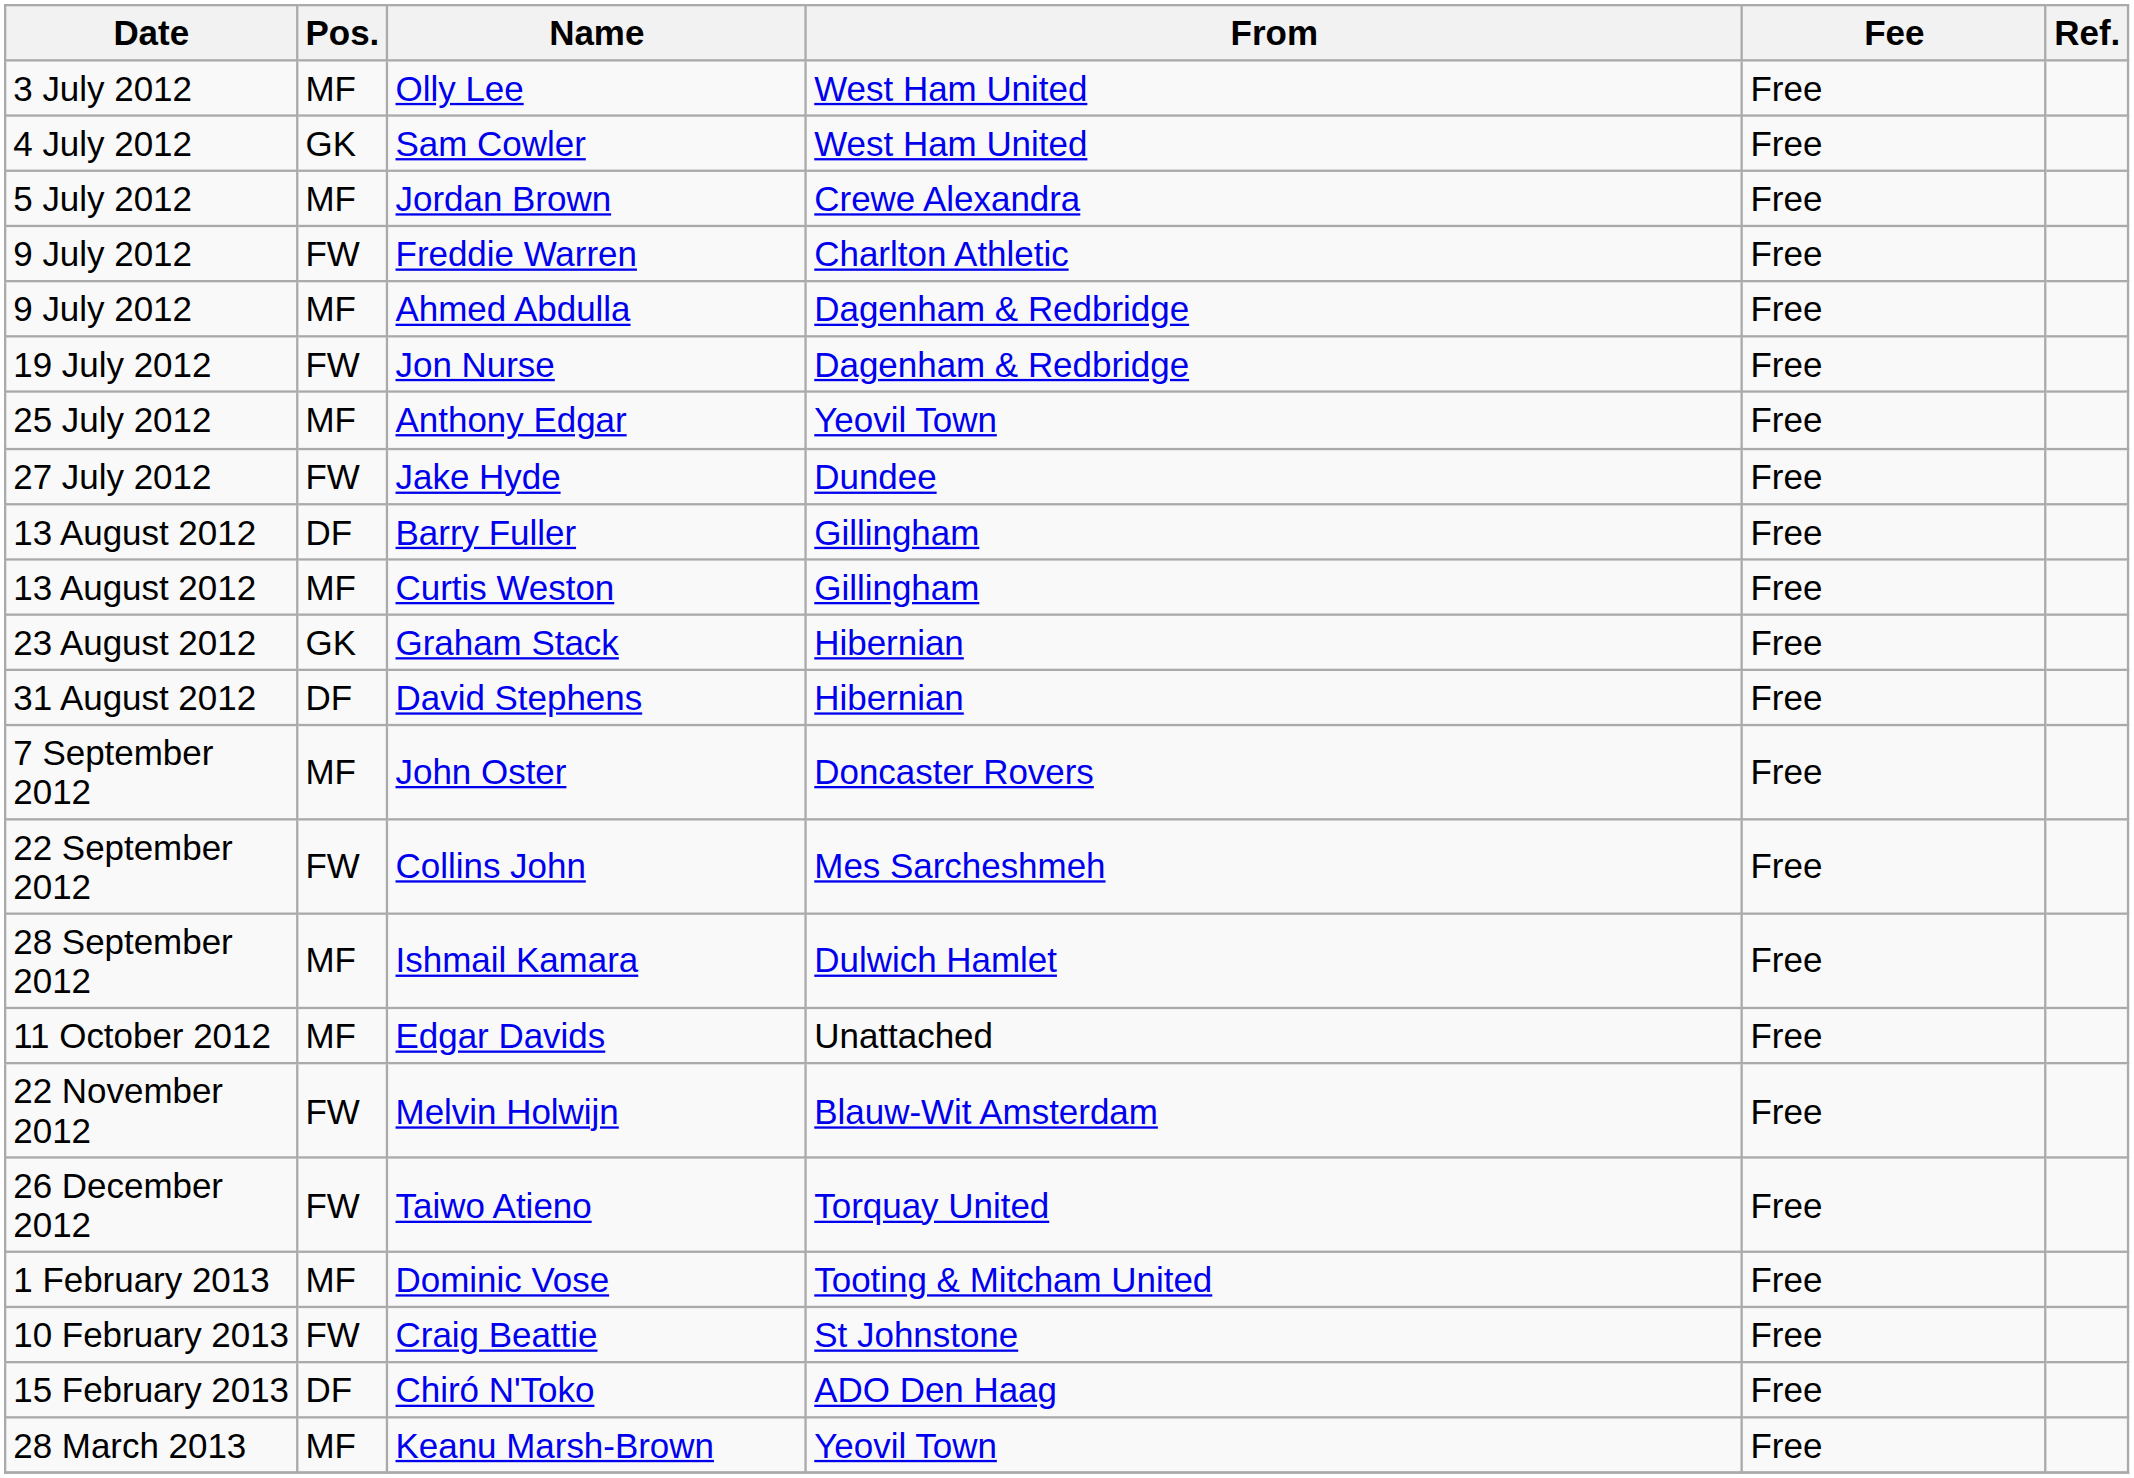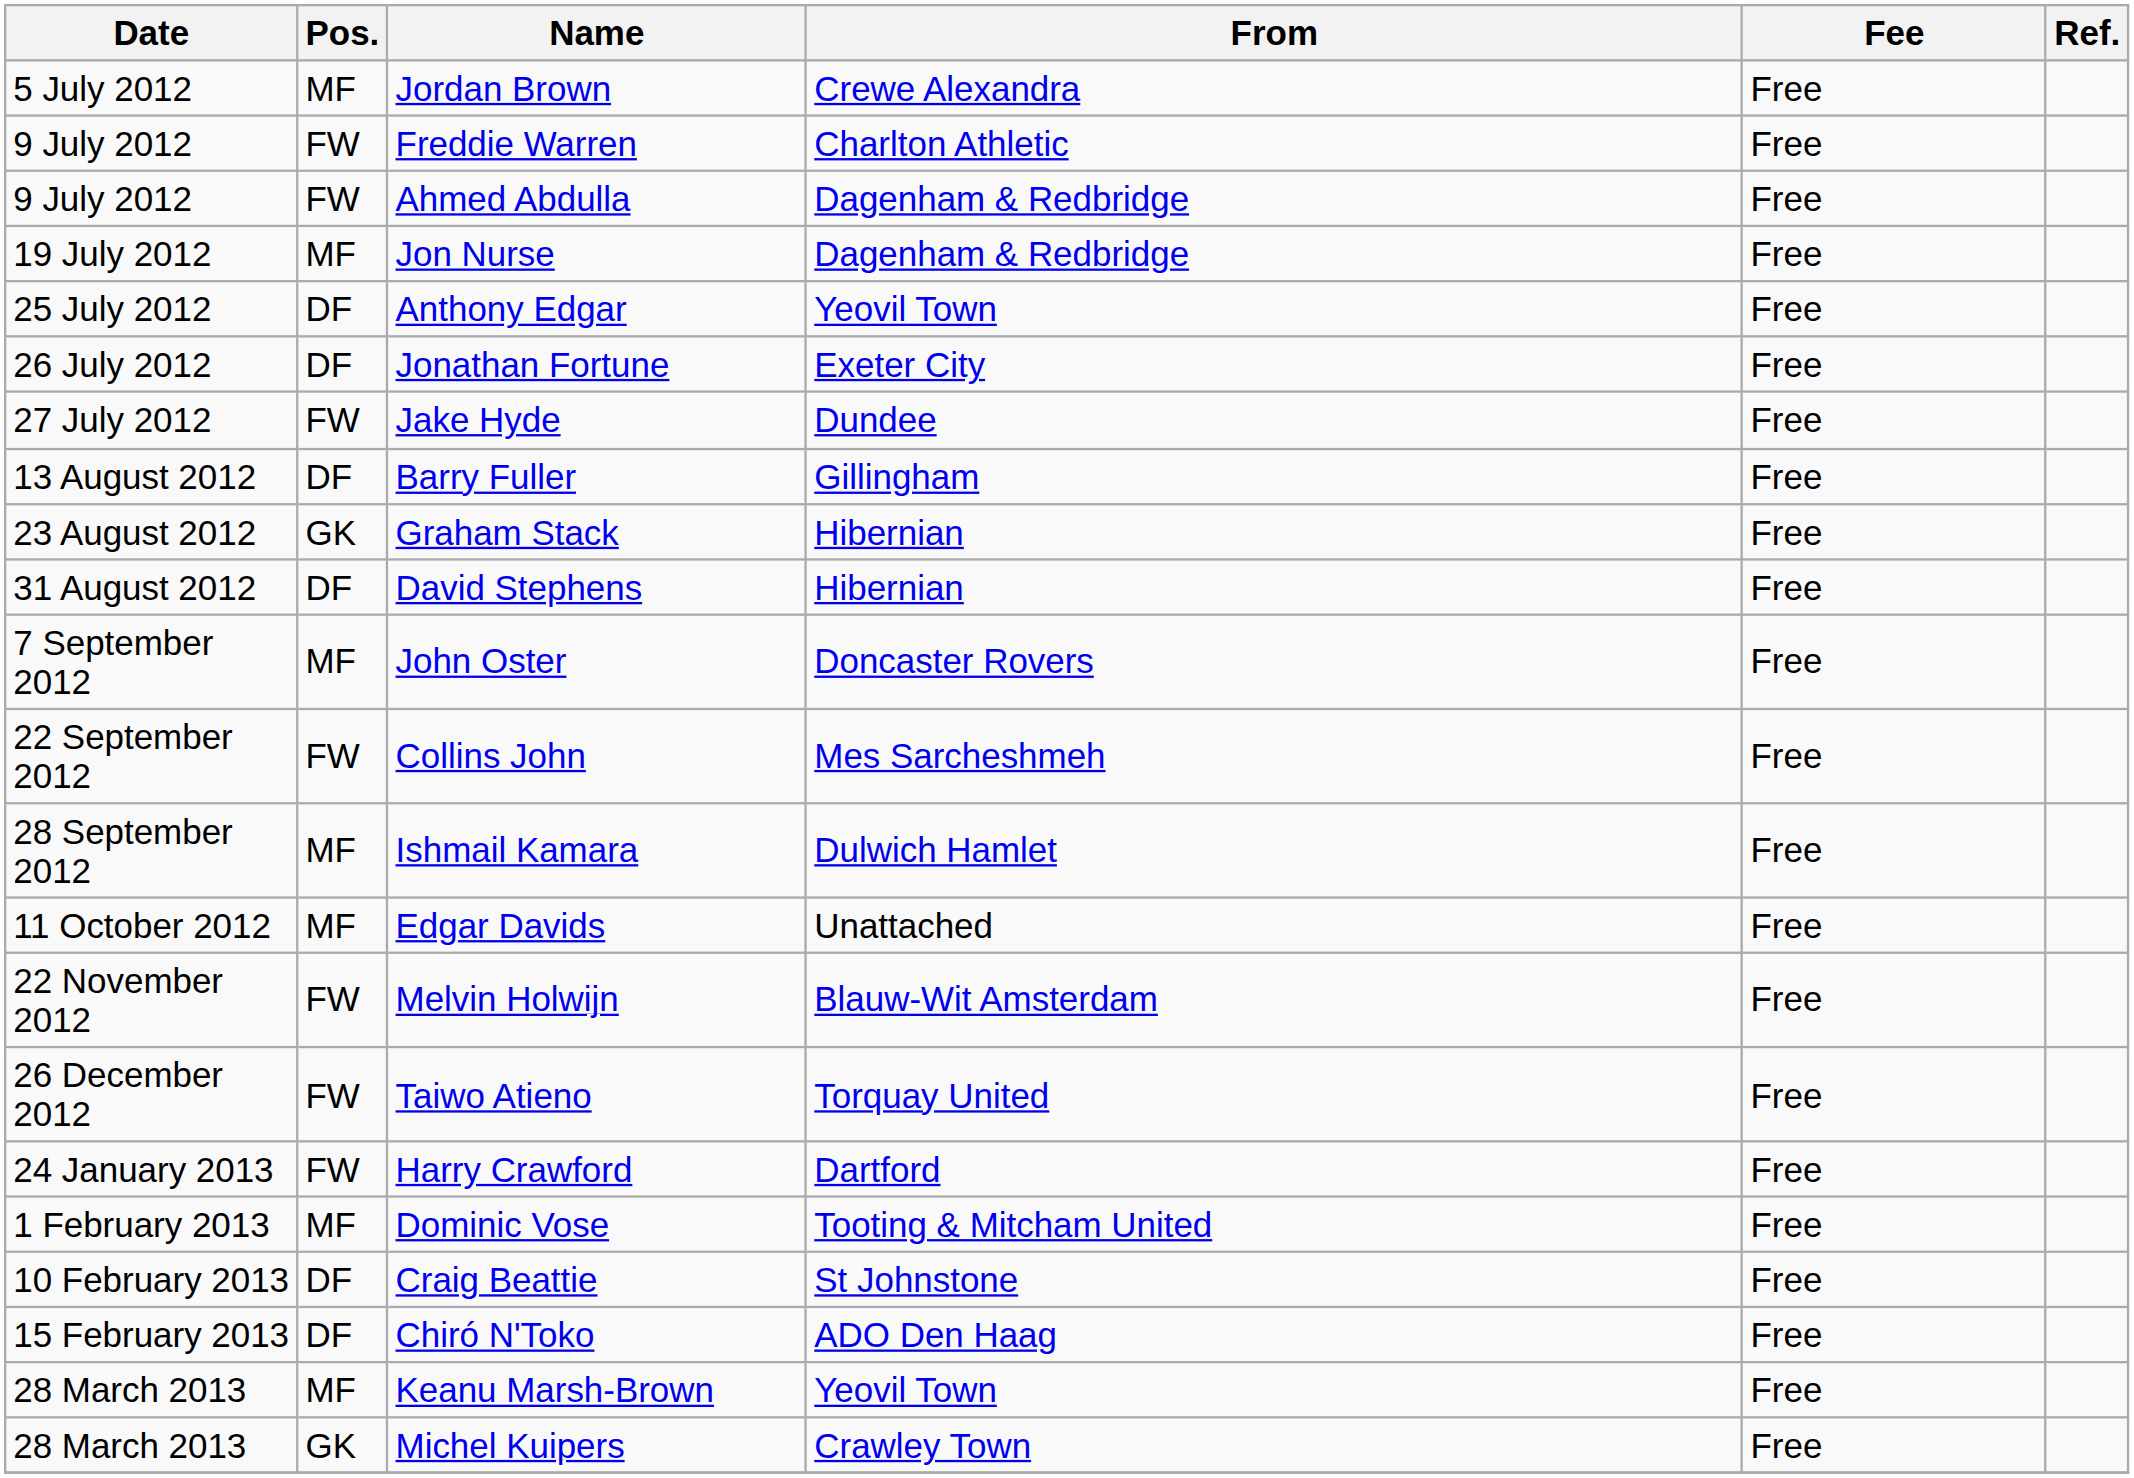 <table class="wikitable" style="font-size:95%;">
 <tr>
 <th style="width:120px;">Date</th>
 <th style="width:25px;">Pos.</th>
 <th style="width:175px;">Name</th>
 <th style="width:400px;">From</th>
 <th style="width:125px;">Fee</th>
 <th style="width:25px;">Ref.</th>
-</tr>
-<tr>
-<td>3 July 2012</td>
-<td>MF</td>
-<td> <a href='#'>Olly Lee</a></td>
-<td> <a href='#'>West Ham United</a></td>
-<td>Free</td>
-<td></td>
-</tr>
-<tr>
-<td>4 July 2012</td>
-<td>GK</td>
-<td> <a href='#'>Sam Cowler</a></td>
-<td> <a href='#'>West Ham United</a></td>
-<td>Free</td>
-<td></td>
 </tr>
 <tr>
 <td>5 July 2012</td>
 <td>MF</td>
 <td> <a href='#'>Jordan Brown</a></td>
 <td> <a href='#'>Crewe Alexandra</a></td>
 <td>Free</td>
 <td></td>
 </tr>
 <tr>
 <td>9 July 2012</td>
 <td>FW</td>
 <td> <a href='#'>Freddie Warren</a></td>
 <td> <a href='#'>Charlton Athletic</a></td>
 <td>Free</td>
 <td></td>
 </tr>
 <tr>
 <td>9 July 2012</td>
-<td>MF</td>
+<td>FW</td>
 <td> <a href='#'>Ahmed Abdulla</a></td>
 <td> <a href='#'>Dagenham & Redbridge</a></td>
 <td>Free</td>
 <td></td>
 </tr>
 <tr>
 <td>19 July 2012</td>
-<td>FW</td>
+<td>MF</td>
 <td> <a href='#'>Jon Nurse</a></td>
 <td> <a href='#'>Dagenham & Redbridge</a></td>
 <td>Free</td>
 <td></td>
 </tr>
 <tr>
 <td>25 July 2012</td>
-<td>MF</td>
+<td>DF</td>
 <td> <a href='#'>Anthony Edgar</a></td>
 <td> <a href='#'>Yeovil Town</a></td>
+<td>Free</td>
+<td></td>
+</tr>
+<tr>
+<td>26 July 2012</td>
+<td>DF</td>
+<td> <a href='#'>Jonathan Fortune</a></td>
+<td> <a href='#'>Exeter City</a></td>
 <td>Free</td>
 <td></td>
 </tr>
 <tr>
 <td>27 July 2012</td>
 <td>FW</td>
 <td> <a href='#'>Jake Hyde</a></td>
 <td> <a href='#'>Dundee</a></td>
 <td>Free</td>
 <td></td>
 </tr>
 <tr>
 <td>13 August 2012</td>
 <td>DF</td>
 <td> <a href='#'>Barry Fuller</a></td>
-<td> <a href='#'>Gillingham</a></td>
-<td>Free</td>
-<td></td>
-</tr>
-<tr>
-<td>13 August 2012</td>
-<td>MF</td>
-<td> <a href='#'>Curtis Weston</a></td>
 <td> <a href='#'>Gillingham</a></td>
 <td>Free</td>
 <td></td>
 </tr>
 <tr>
 <td>23 August 2012</td>
 <td>GK</td>
 <td> <a href='#'>Graham Stack</a></td>
 <td> <a href='#'>Hibernian</a></td>
 <td>Free</td>
 <td></td>
 </tr>
 <tr>
 <td>31 August 2012</td>
 <td>DF</td>
 <td> <a href='#'>David Stephens</a></td>
 <td> <a href='#'>Hibernian</a></td>
 <td>Free</td>
 <td></td>
 </tr>
 <tr>
 <td>7 September 2012</td>
 <td>MF</td>
 <td> <a href='#'>John Oster</a></td>
 <td> <a href='#'>Doncaster Rovers</a></td>
 <td>Free</td>
 <td></td>
 </tr>
 <tr>
 <td>22 September 2012</td>
 <td>FW</td>
 <td> <a href='#'>Collins John</a></td>
 <td> <a href='#'>Mes Sarcheshmeh</a></td>
 <td>Free</td>
 <td></td>
 </tr>
 <tr>
 <td>28 September 2012</td>
 <td>MF</td>
 <td> <a href='#'>Ishmail Kamara</a></td>
 <td> <a href='#'>Dulwich Hamlet</a></td>
 <td>Free</td>
 <td></td>
 </tr>
 <tr>
 <td>11 October 2012</td>
 <td>MF</td>
 <td> <a href='#'>Edgar Davids</a></td>
 <td>Unattached</td>
 <td>Free</td>
 <td></td>
 </tr>
 <tr>
 <td>22 November 2012</td>
 <td>FW</td>
 <td> <a href='#'>Melvin Holwijn</a></td>
 <td> <a href='#'>Blauw-Wit Amsterdam</a></td>
 <td>Free</td>
 <td></td>
 </tr>
 <tr>
 <td>26 December 2012</td>
 <td>FW</td>
 <td> <a href='#'>Taiwo Atieno</a></td>
 <td> <a href='#'>Torquay United</a></td>
 <td>Free</td>
 <td></td>
 </tr>
 <tr>
+<td>24 January 2013</td>
+<td>FW</td>
+<td> <a href='#'>Harry Crawford</a></td>
+<td> <a href='#'>Dartford</a></td>
+<td>Free</td>
+<td></td>
+</tr>
+<tr>
 <td>1 February 2013</td>
 <td>MF</td>
 <td> <a href='#'>Dominic Vose</a></td>
 <td> <a href='#'>Tooting & Mitcham United</a></td>
 <td>Free</td>
 <td></td>
 </tr>
 <tr>
 <td>10 February 2013</td>
-<td>FW</td>
+<td>DF</td>
 <td> <a href='#'>Craig Beattie</a></td>
 <td> <a href='#'>St Johnstone</a></td>
 <td>Free</td>
 <td></td>
 </tr>
 <tr>
 <td>15 February 2013</td>
 <td>DF</td>
 <td> <a href='#'>Chiró N'Toko</a></td>
 <td> <a href='#'>ADO Den Haag</a></td>
 <td>Free</td>
 <td></td>
 </tr>
 <tr>
 <td>28 March 2013</td>
 <td>MF</td>
 <td> <a href='#'>Keanu Marsh-Brown</a></td>
 <td> <a href='#'>Yeovil Town</a></td>
 <td>Free</td>
 <td></td>
 </tr>
 <tr>
+<td>28 March 2013</td>
+<td>GK</td>
+<td> <a href='#'>Michel Kuipers</a></td>
+<td> <a href='#'>Crawley Town</a></td>
+<td>Free</td>
+<td></td>
+</tr>
+<tr>
 </tr>
 </table>
